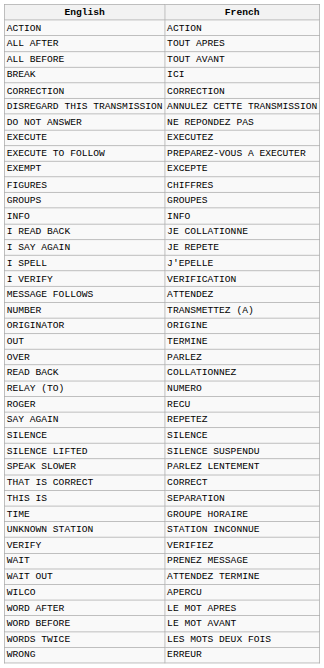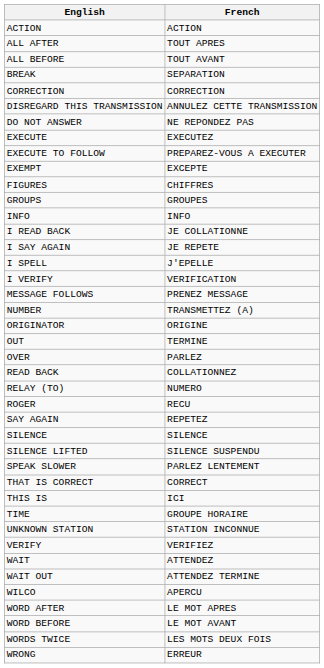 <table class="wikitable">
 <tr>
 <th>English</th>
 <th>French</th>
 </tr>
 <tr>
 <td>ACTION</td>
 <td>ACTION</td>
 </tr>
 <tr>
 <td>ALL AFTER</td>
 <td>TOUT APRES</td>
 </tr>
 <tr>
 <td>ALL BEFORE</td>
 <td>TOUT AVANT</td>
 </tr>
 <tr>
 <td>BREAK</td>
-<td>ICI</td>
+<td>SEPARATION</td>
 </tr>
 <tr>
 <td>CORRECTION</td>
 <td>CORRECTION</td>
 </tr>
 <tr>
 <td>DISREGARD THIS TRANSMISSION</td>
 <td>ANNULEZ CETTE TRANSMISSION</td>
 </tr>
 <tr>
 <td>DO NOT ANSWER</td>
 <td>NE REPONDEZ PAS</td>
 </tr>
 <tr>
 <td>EXECUTE</td>
 <td>EXECUTEZ</td>
 </tr>
 <tr>
 <td>EXECUTE TO FOLLOW</td>
 <td>PREPAREZ-VOUS A EXECUTER</td>
 </tr>
 <tr>
 <td>EXEMPT</td>
 <td>EXCEPTE</td>
 </tr>
 <tr>
 <td>FIGURES</td>
 <td>CHIFFRES</td>
 </tr>
 <tr>
 <td>GROUPS</td>
 <td>GROUPES</td>
 </tr>
 <tr>
 <td>INFO</td>
 <td>INFO</td>
 </tr>
 <tr>
 <td>I READ BACK</td>
 <td>JE COLLATIONNE</td>
 </tr>
 <tr>
 <td>I SAY AGAIN</td>
 <td>JE REPETE</td>
 </tr>
 <tr>
 <td>I SPELL</td>
 <td>J'EPELLE</td>
 </tr>
 <tr>
 <td>I VERIFY</td>
 <td>VERIFICATION</td>
 </tr>
 <tr>
 <td>MESSAGE FOLLOWS</td>
-<td>ATTENDEZ</td>
+<td>PRENEZ MESSAGE</td>
 </tr>
 <tr>
 <td>NUMBER</td>
 <td>TRANSMETTEZ (A)</td>
 </tr>
 <tr>
 <td>ORIGINATOR</td>
 <td>ORIGINE</td>
 </tr>
 <tr>
 <td>OUT</td>
 <td>TERMINE</td>
 </tr>
 <tr>
 <td>OVER</td>
 <td>PARLEZ</td>
 </tr>
 <tr>
 <td>READ BACK</td>
 <td>COLLATIONNEZ</td>
 </tr>
 <tr>
 <td>RELAY (TO)</td>
 <td>NUMERO</td>
 </tr>
 <tr>
 <td>ROGER</td>
 <td>RECU</td>
 </tr>
 <tr>
 <td>SAY AGAIN</td>
 <td>REPETEZ</td>
 </tr>
 <tr>
 <td>SILENCE</td>
 <td>SILENCE</td>
 </tr>
 <tr>
 <td>SILENCE LIFTED</td>
 <td>SILENCE SUSPENDU</td>
 </tr>
 <tr>
 <td>SPEAK SLOWER</td>
 <td>PARLEZ LENTEMENT</td>
 </tr>
 <tr>
 <td>THAT IS CORRECT</td>
 <td>CORRECT</td>
 </tr>
 <tr>
 <td>THIS IS</td>
-<td>SEPARATION</td>
+<td>ICI</td>
 </tr>
 <tr>
 <td>TIME</td>
 <td>GROUPE HORAIRE</td>
 </tr>
 <tr>
 <td>UNKNOWN STATION</td>
 <td>STATION INCONNUE</td>
 </tr>
 <tr>
 <td>VERIFY</td>
 <td>VERIFIEZ</td>
 </tr>
 <tr>
 <td>WAIT</td>
-<td>PRENEZ MESSAGE</td>
+<td>ATTENDEZ</td>
 </tr>
 <tr>
 <td>WAIT OUT</td>
 <td>ATTENDEZ TERMINE</td>
 </tr>
 <tr>
 <td>WILCO</td>
 <td>APERCU</td>
 </tr>
 <tr>
 <td>WORD AFTER</td>
 <td>LE MOT APRES</td>
 </tr>
 <tr>
 <td>WORD BEFORE</td>
 <td>LE MOT AVANT</td>
 </tr>
 <tr>
 <td>WORDS TWICE</td>
 <td>LES MOTS DEUX FOIS</td>
 </tr>
 <tr>
 <td>WRONG</td>
 <td>ERREUR</td>
 </tr>
 </table>
